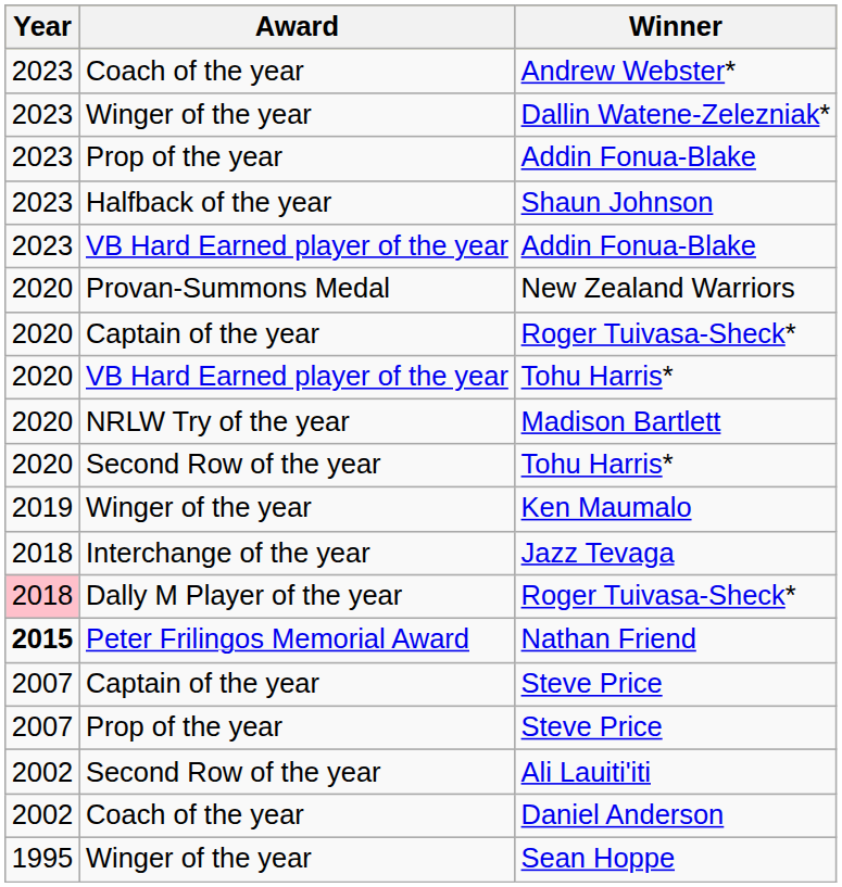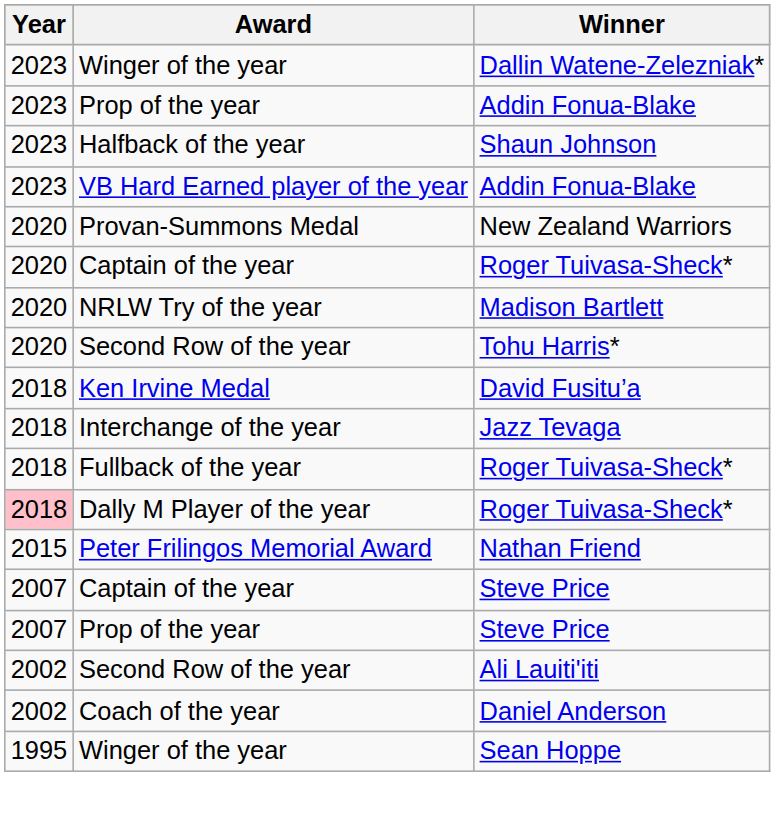 <table class="wikitable">
 <tr style="background:#bdb76b;">
 <th>Year</th>
 <th>Award</th>
 <th>Winner</th>
-</tr>
-<tr>
-<td>2023</td>
-<td>Coach of the year</td>
-<td><a href='#'>Andrew Webster</a>*</td>
 </tr>
 <tr>
 <td>2023</td>
 <td>Winger of the year</td>
 <td><a href='#'>Dallin Watene-Zelezniak</a>*</td>
 </tr>
 <tr>
 <td>2023</td>
 <td>Prop of the year</td>
 <td><a href='#'>Addin Fonua-Blake</a></td>
 </tr>
 <tr>
 <td>2023</td>
 <td>Halfback of the year</td>
 <td><a href='#'>Shaun Johnson</a></td>
 </tr>
 <tr>
 <td>2023</td>
 <td><a href='#'>VB Hard Earned player of the year</a></td>
 <td><a href='#'>Addin Fonua-Blake</a></td>
 </tr>
 <tr>
 <td>2020</td>
 <td>Provan-Summons Medal</td>
 <td>New Zealand Warriors</td>
 </tr>
 <tr>
 <td>2020</td>
 <td>Captain of the year</td>
 <td><a href='#'>Roger Tuivasa-Sheck</a>*</td>
 </tr>
 <tr>
 <td>2020</td>
-<td><a href='#'>VB Hard Earned player of the year</a></td>
-<td><a href='#'>Tohu Harris</a>*</td>
-</tr>
-<tr>
-<td>2020</td>
 <td>NRLW Try of the year</td>
 <td><a href='#'>Madison Bartlett</a></td>
 </tr>
 <tr>
 <td>2020</td>
 <td>Second Row of the year</td>
 <td><a href='#'>Tohu Harris</a>*</td>
 </tr>
 <tr>
-<td>2019</td>
-<td>Winger of the year</td>
-<td><a href='#'>Ken Maumalo</a></td>
+<td>2018</td>
+<td><a href='#'>Ken Irvine Medal</a></td>
+<td><a href='#'>David Fusitu’a</a></td>
 </tr>
 <tr>
 <td>2018</td>
 <td>Interchange of the year</td>
 <td><a href='#'>Jazz Tevaga</a></td>
 </tr>
 <tr>
+<td>2018</td>
+<td>Fullback of the year</td>
+<td><a href='#'>Roger Tuivasa-Sheck</a>*</td>
+</tr>
+<tr>
 <td style="background: pink;">2018</td>
 <td>Dally M Player of the year</td>
 <td><a href='#'>Roger Tuivasa-Sheck</a>*</td>
 </tr>
 <tr>
-<td><strong>2015</strong></td>
+<td>2015</td>
 <td><a href='#'>Peter Frilingos Memorial Award</a></td>
 <td><a href='#'>Nathan Friend</a></td>
 </tr>
 <tr>
 <td>2007</td>
 <td>Captain of the year</td>
 <td><a href='#'>Steve Price</a></td>
 </tr>
 <tr>
 <td>2007</td>
 <td>Prop of the year</td>
 <td><a href='#'>Steve Price</a></td>
 </tr>
 <tr>
 <td>2002</td>
 <td>Second Row of the year</td>
 <td><a href='#'>Ali Lauiti'iti</a></td>
 </tr>
 <tr>
 <td>2002</td>
 <td>Coach of the year</td>
 <td><a href='#'>Daniel Anderson</a></td>
 </tr>
 <tr>
 <td>1995</td>
 <td>Winger of the year</td>
 <td><a href='#'>Sean Hoppe</a></td>
 </tr>
 </table>
